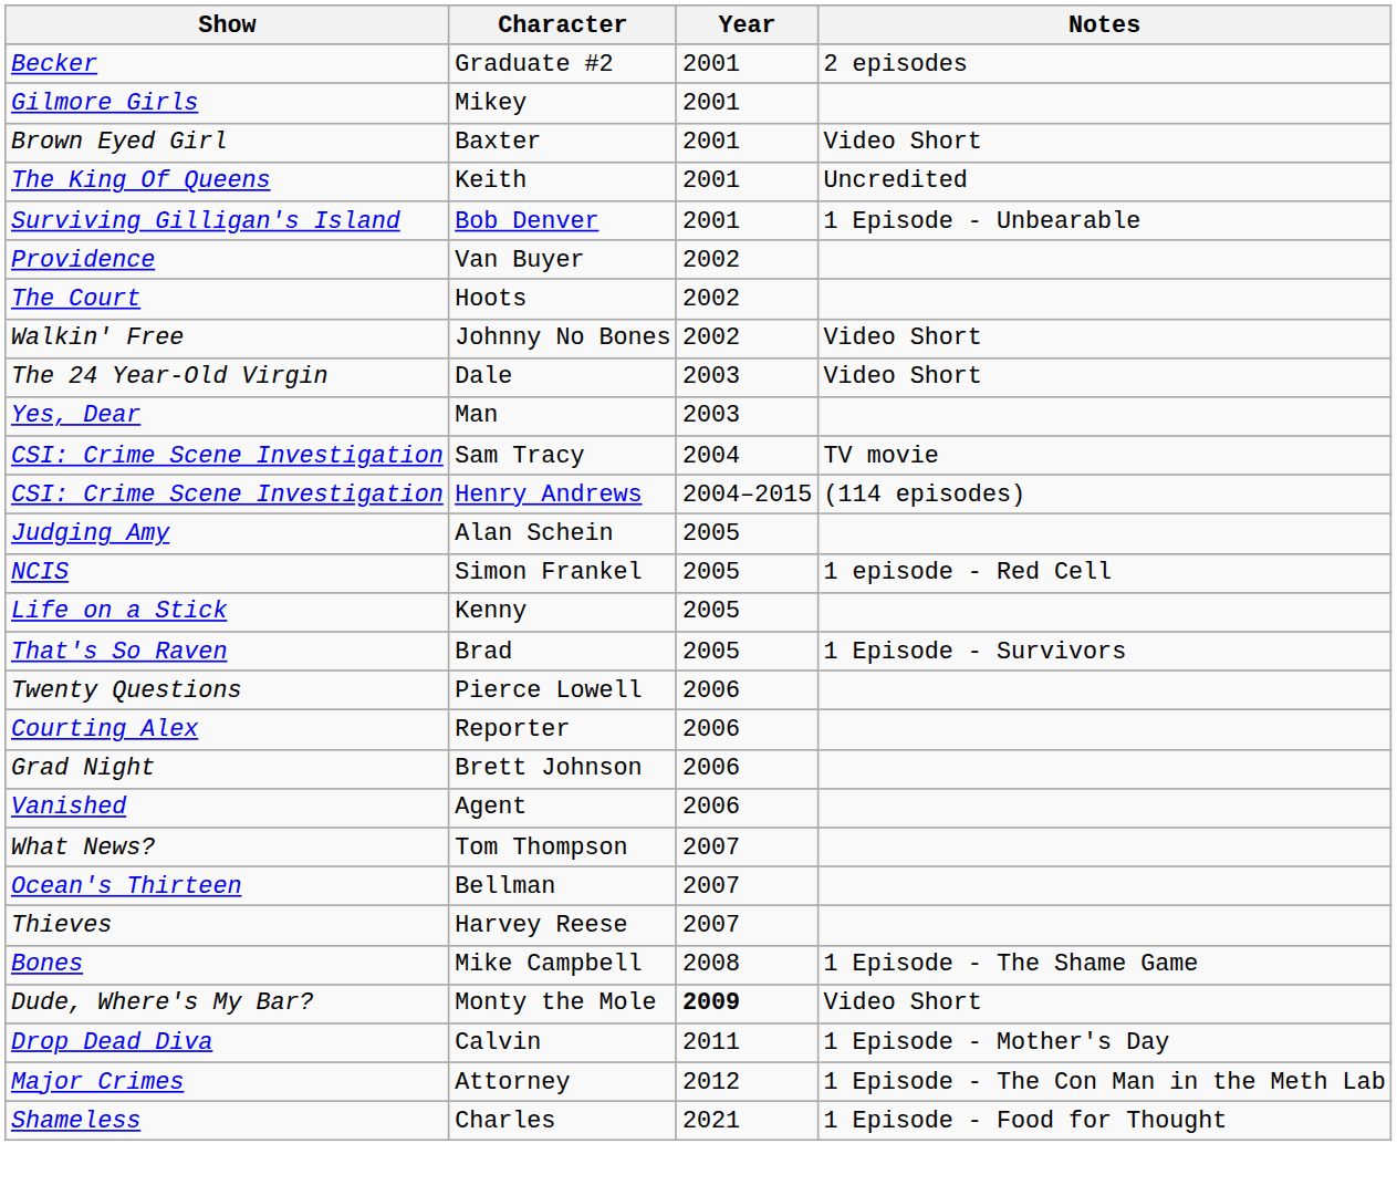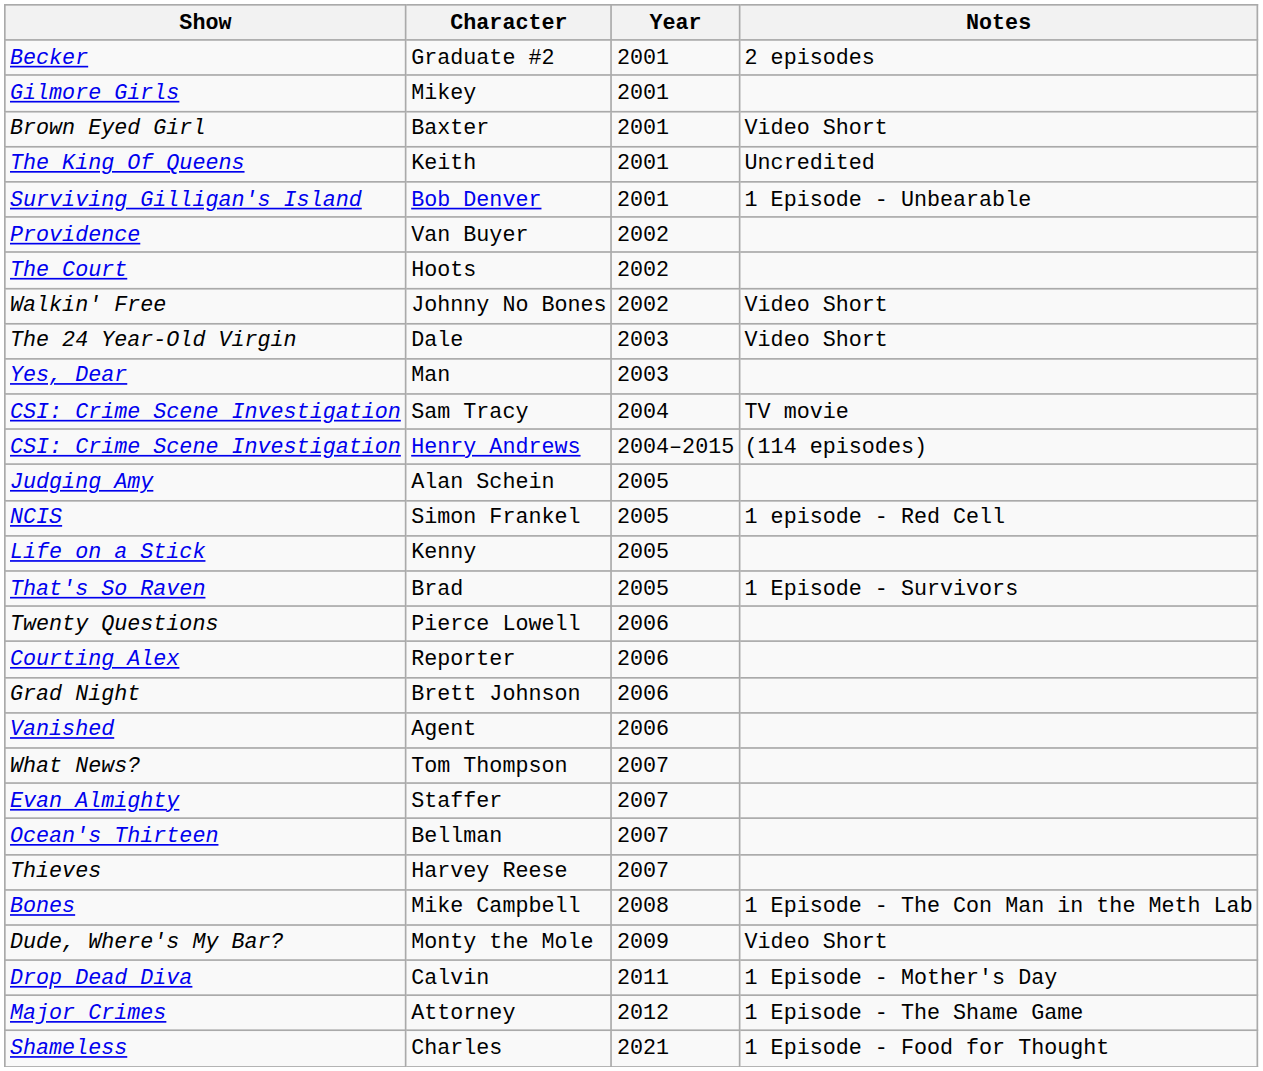 <table class="wikitable sortable">
 <tr>
 <th>Show</th>
 <th>Character</th>
 <th>Year</th>
 <th>Notes</th>
 </tr>
 <tr>
 <td><em><a href='#'>Becker</a></em></td>
 <td>Graduate #2</td>
 <td>2001</td>
 <td>2 episodes</td>
 </tr>
 <tr>
 <td><em><a href='#'>Gilmore Girls</a></em></td>
 <td>Mikey</td>
 <td>2001</td>
 <td></td>
 </tr>
 <tr>
 <td><em>Brown Eyed Girl</em></td>
 <td>Baxter</td>
 <td>2001</td>
 <td>Video Short</td>
 </tr>
 <tr>
 <td><em><a href='#'>The King Of Queens</a></em></td>
 <td>Keith</td>
 <td>2001</td>
 <td>Uncredited</td>
 </tr>
 <tr>
 <td><em><a href='#'>Surviving Gilligan's Island</a></em></td>
 <td><a href='#'>Bob Denver</a></td>
 <td>2001</td>
 <td>1 Episode - Unbearable</td>
 </tr>
 <tr>
 <td><em><a href='#'>Providence</a></em></td>
 <td>Van Buyer</td>
 <td>2002</td>
 <td></td>
 </tr>
 <tr>
 <td><em><a href='#'>The Court</a></em></td>
 <td>Hoots</td>
 <td>2002</td>
 <td></td>
 </tr>
 <tr>
 <td><em>Walkin' Free</em></td>
 <td>Johnny No Bones</td>
 <td>2002</td>
 <td>Video Short</td>
 </tr>
 <tr>
 <td><em>The 24 Year-Old Virgin</em></td>
 <td>Dale</td>
 <td>2003</td>
 <td>Video Short</td>
 </tr>
 <tr>
 <td><em><a href='#'>Yes, Dear</a></em></td>
 <td>Man</td>
 <td>2003</td>
 <td></td>
 </tr>
 <tr>
 <td><em><a href='#'>CSI: Crime Scene Investigation</a></em></td>
 <td>Sam Tracy</td>
 <td>2004</td>
 <td>TV movie</td>
 </tr>
 <tr>
 <td><em><a href='#'>CSI: Crime Scene Investigation</a></em></td>
 <td><a href='#'>Henry Andrews</a></td>
 <td>2004–2015</td>
 <td>(114 episodes)</td>
 </tr>
 <tr>
 <td><em><a href='#'>Judging Amy</a></em></td>
 <td>Alan Schein</td>
 <td>2005</td>
 <td></td>
 </tr>
 <tr>
 <td><em><a href='#'>NCIS</a></em></td>
 <td>Simon Frankel</td>
 <td>2005</td>
 <td>1 episode - Red Cell</td>
 </tr>
 <tr>
 <td><em><a href='#'>Life on a Stick</a></em></td>
 <td>Kenny</td>
 <td>2005</td>
 <td></td>
 </tr>
 <tr>
 <td><em><a href='#'>That's So Raven</a></em></td>
 <td>Brad</td>
 <td>2005</td>
 <td>1 Episode - Survivors</td>
 </tr>
 <tr>
 <td><em>Twenty Questions</em></td>
 <td>Pierce Lowell</td>
 <td>2006</td>
 <td></td>
 </tr>
 <tr>
 <td><em><a href='#'>Courting Alex</a></em></td>
 <td>Reporter</td>
 <td>2006</td>
 <td></td>
 </tr>
 <tr>
 <td><em>Grad Night</em></td>
 <td>Brett Johnson</td>
 <td>2006</td>
 <td></td>
 </tr>
 <tr>
 <td><em><a href='#'>Vanished</a></em></td>
 <td>Agent</td>
 <td>2006</td>
 <td></td>
 </tr>
 <tr>
 <td><em>What News?</em></td>
 <td>Tom Thompson</td>
 <td>2007</td>
 <td></td>
 </tr>
 <tr>
+<td><em><a href='#'>Evan Almighty</a></em></td>
+<td>Staffer</td>
+<td>2007</td>
+<td></td>
+</tr>
+<tr>
 <td><em><a href='#'>Ocean's Thirteen</a></em></td>
 <td>Bellman</td>
 <td>2007</td>
 <td></td>
 </tr>
 <tr>
 <td><em>Thieves</em></td>
 <td>Harvey Reese</td>
 <td>2007</td>
 <td></td>
 </tr>
 <tr>
 <td><em><a href='#'>Bones</a></em></td>
 <td>Mike Campbell</td>
 <td>2008</td>
-<td>1 Episode - The Shame Game</td>
+<td>1 Episode - The Con Man in the Meth Lab</td>
 </tr>
 <tr>
 <td><em>Dude, Where's My Bar?</em></td>
 <td>Monty the Mole</td>
-<td><strong>2009</strong></td>
+<td>2009</td>
 <td>Video Short</td>
 </tr>
 <tr>
 <td><em><a href='#'>Drop Dead Diva</a></em></td>
 <td>Calvin</td>
 <td>2011</td>
 <td>1 Episode - Mother's Day</td>
 </tr>
 <tr>
 <td><em><a href='#'>Major Crimes</a></em></td>
 <td>Attorney</td>
 <td>2012</td>
-<td>1 Episode - The Con Man in the Meth Lab</td>
+<td>1 Episode - The Shame Game</td>
 </tr>
 <tr>
 <td><em><a href='#'>Shameless</a></em></td>
 <td>Charles</td>
 <td>2021</td>
 <td>1 Episode - Food for Thought</td>
 </tr>
 </table>
